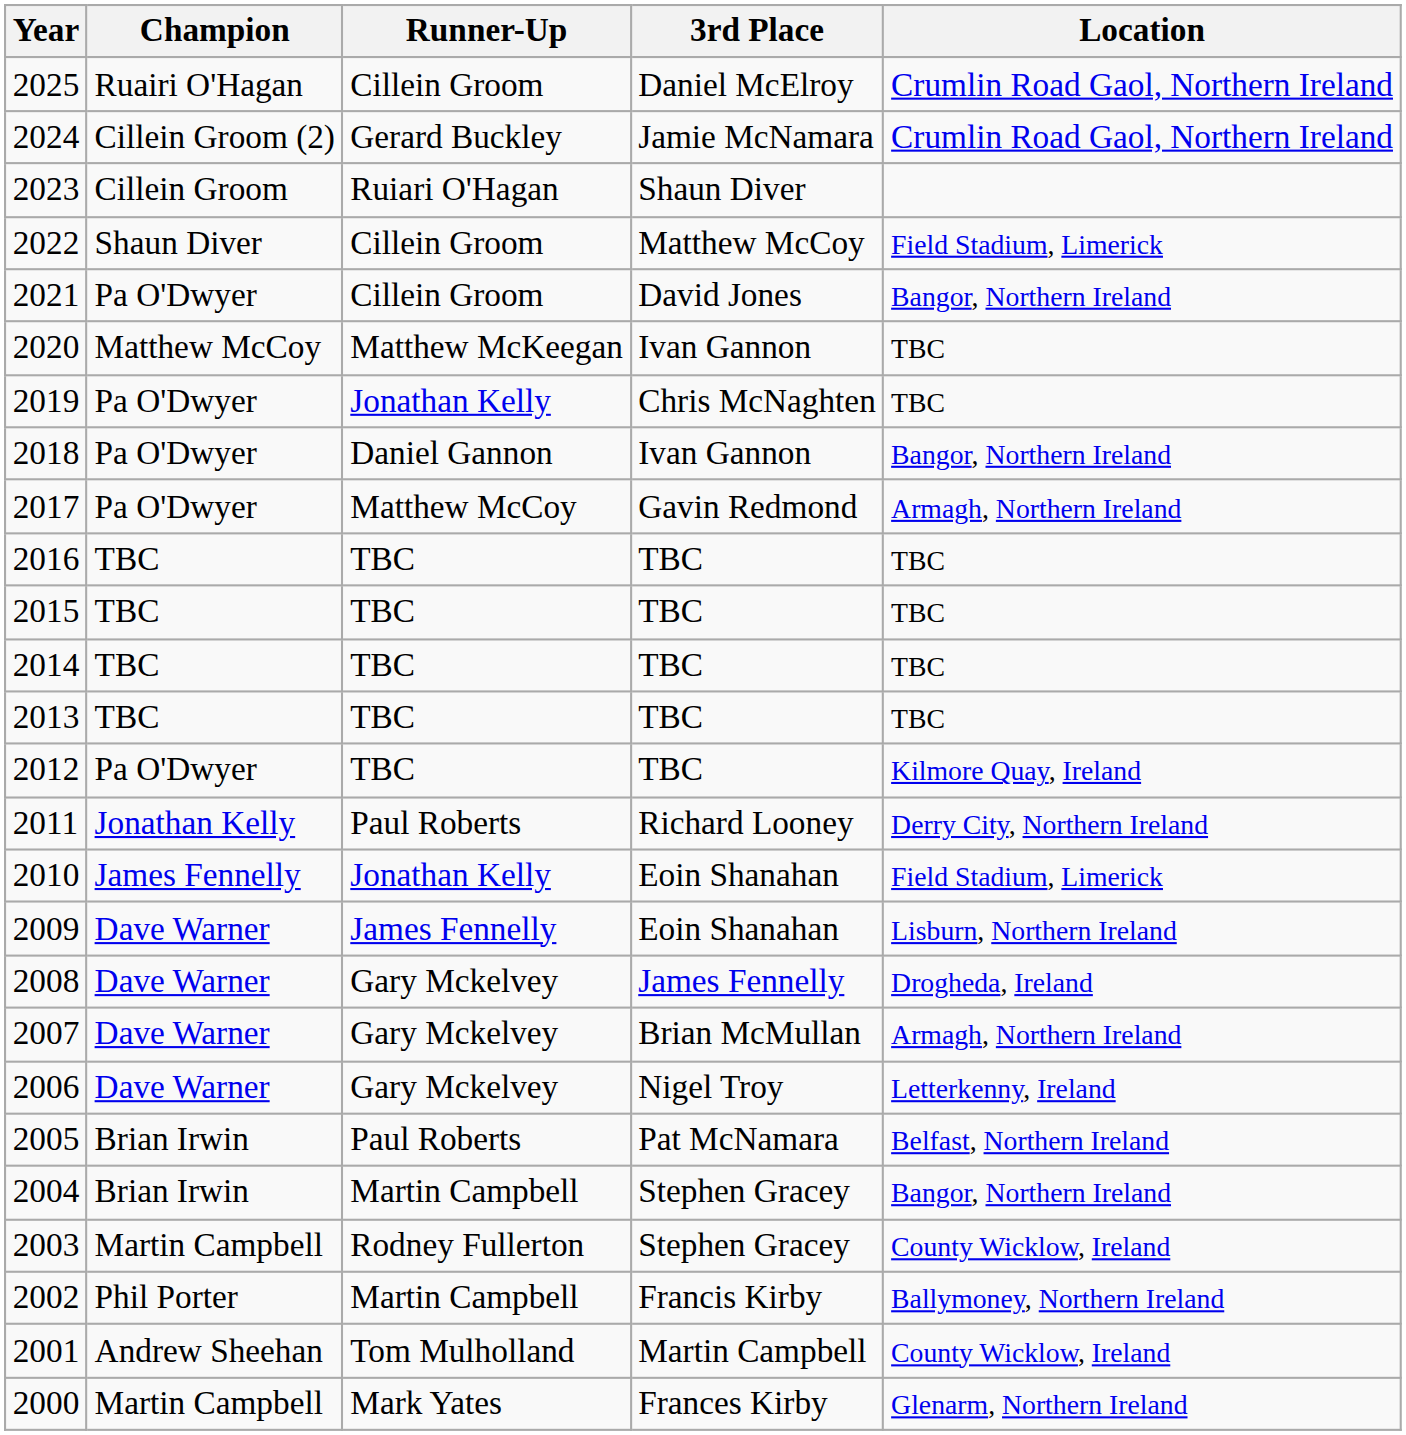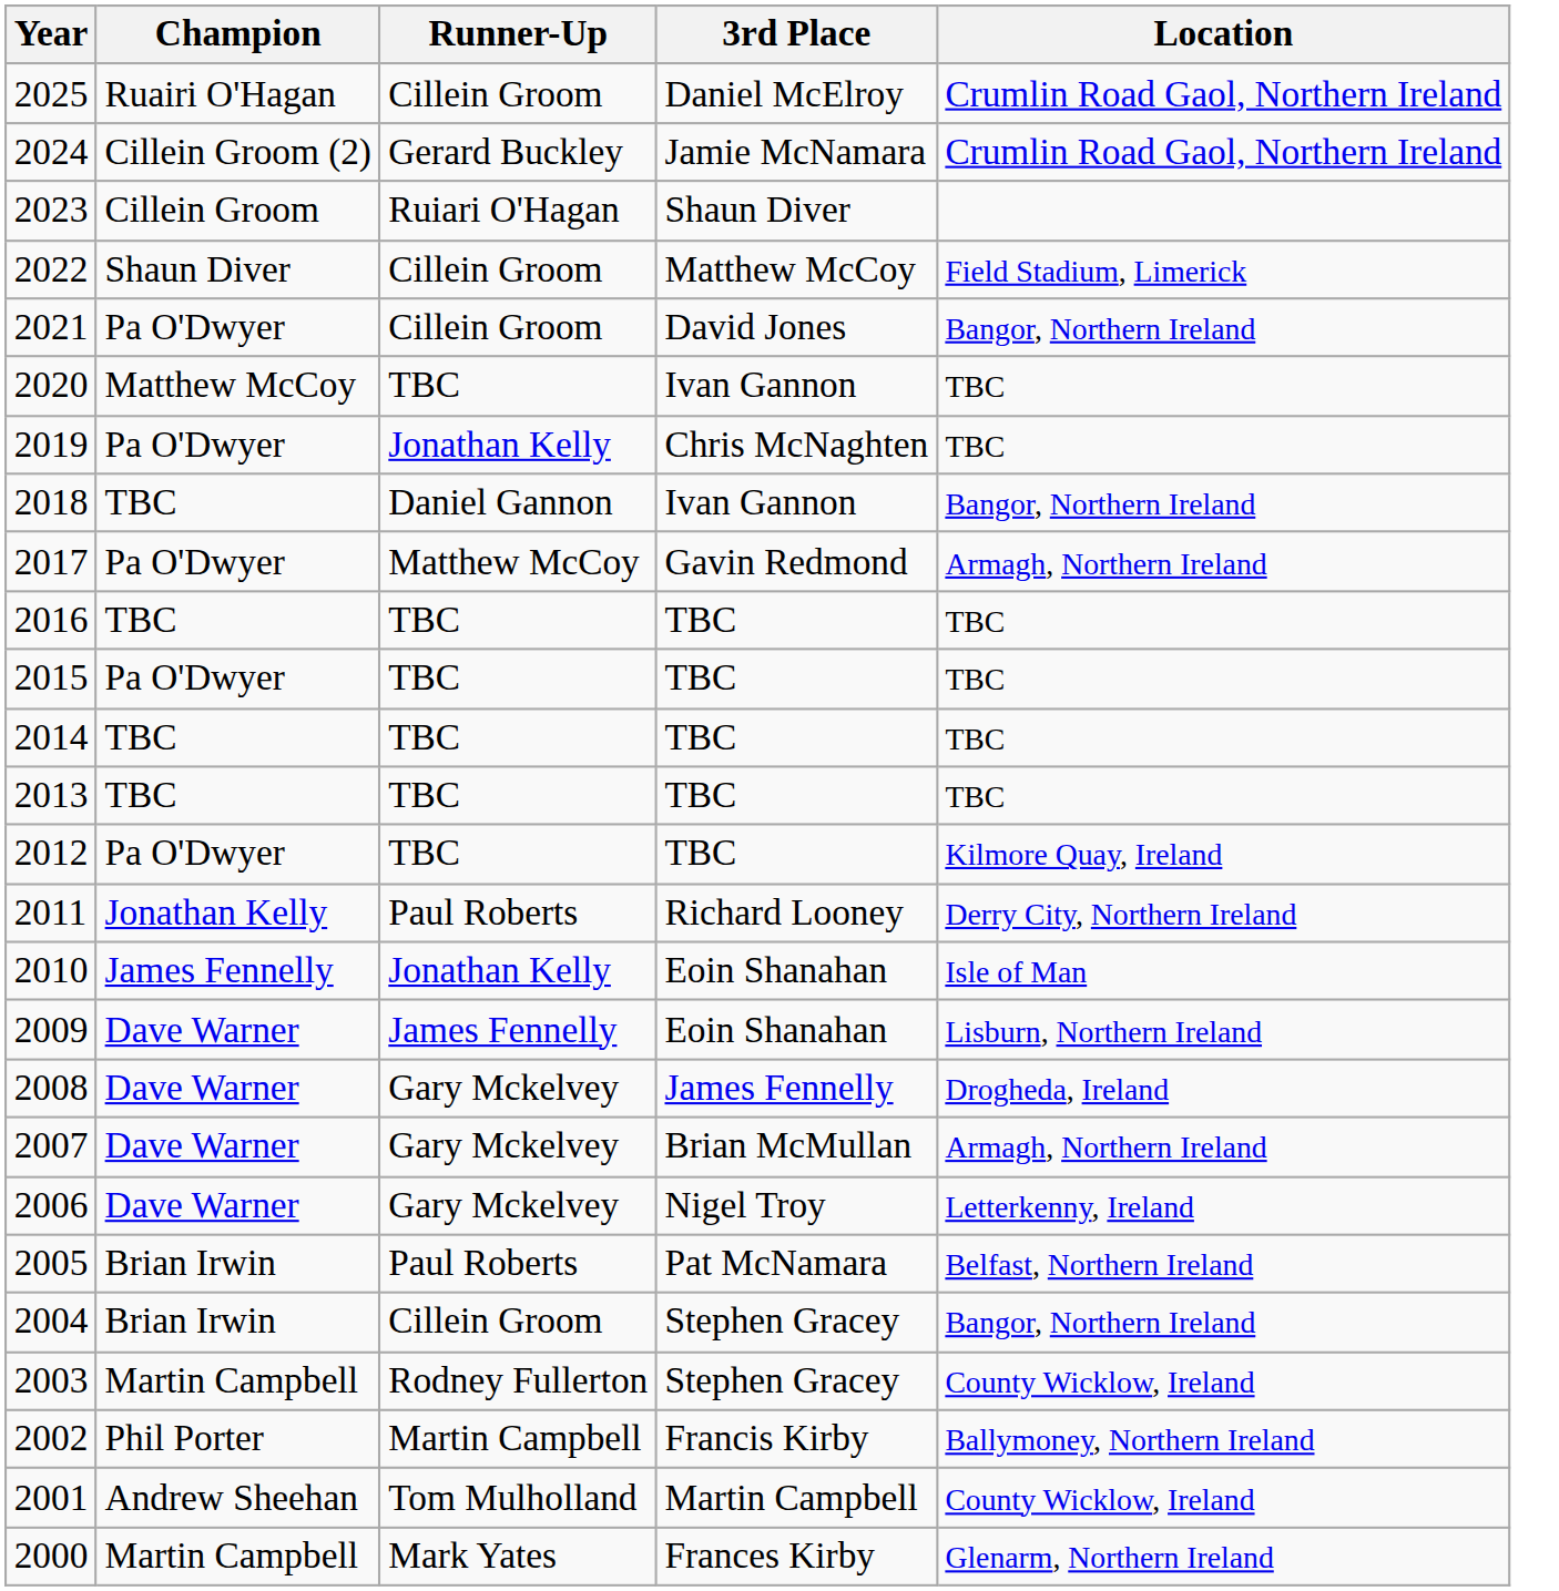 <table class="wikitable">
 <tr>
 <th>Year</th>
 <th>Champion</th>
 <th>Runner-Up</th>
 <th>3rd Place</th>
 <th>Location</th>
 </tr>
 <tr>
 <td>2025</td>
 <td> Ruairi O'Hagan</td>
 <td> Cillein Groom</td>
 <td> Daniel McElroy</td>
 <td> <a href='#'>Crumlin Road Gaol, Northern Ireland</a></td>
 </tr>
 <tr>
 <td>2024</td>
 <td> Cillein Groom (2)</td>
 <td> Gerard Buckley</td>
 <td> Jamie McNamara</td>
 <td> <a href='#'>Crumlin Road Gaol, Northern Ireland</a></td>
 </tr>
 <tr>
 <td>2023</td>
 <td> Cillein Groom</td>
 <td> Ruiari O'Hagan</td>
 <td> Shaun Diver</td>
 <td></td>
 </tr>
 <tr>
 <td>2022</td>
 <td> Shaun Diver</td>
 <td> Cillein Groom</td>
 <td> Matthew McCoy</td>
 <td> <small><a href='#'>Field Stadium</a>, <a href='#'>Limerick</a></small></td>
 </tr>
 <tr>
 <td>2021</td>
 <td> Pa O'Dwyer</td>
 <td> Cillein Groom</td>
 <td> David Jones</td>
 <td> <small><a href='#'>Bangor</a>, <a href='#'>Northern Ireland</a></small></td>
 </tr>
 <tr>
 <td>2020</td>
 <td> Matthew McCoy</td>
-<td> Matthew McKeegan</td>
+<td> TBC</td>
 <td> Ivan Gannon</td>
 <td> <small>TBC</small></td>
 </tr>
 <tr>
 <td>2019</td>
 <td> Pa O'Dwyer</td>
 <td> <a href='#'>Jonathan Kelly</a></td>
 <td> Chris McNaghten</td>
 <td> <small>TBC</small></td>
 </tr>
 <tr>
 <td>2018</td>
-<td> Pa O'Dwyer</td>
+<td> TBC</td>
 <td> Daniel Gannon</td>
 <td> Ivan Gannon</td>
 <td> <small><a href='#'>Bangor</a>, <a href='#'>Northern Ireland</a></small></td>
 </tr>
 <tr>
 <td>2017</td>
 <td> Pa O'Dwyer</td>
 <td> Matthew McCoy</td>
 <td> Gavin Redmond</td>
 <td> <small><a href='#'>Armagh</a>, <a href='#'>Northern Ireland</a></small></td>
 </tr>
 <tr>
 <td>2016</td>
 <td> TBC</td>
 <td> TBC</td>
 <td> TBC</td>
 <td> <small>TBC</small></td>
 </tr>
 <tr>
 <td>2015</td>
-<td> TBC</td>
+<td> Pa O'Dwyer</td>
 <td> TBC</td>
 <td> TBC</td>
 <td> <small>TBC</small></td>
 </tr>
 <tr>
 <td>2014</td>
 <td> TBC</td>
 <td> TBC</td>
 <td> TBC</td>
 <td> <small>TBC</small></td>
 </tr>
 <tr>
 <td>2013</td>
 <td> TBC</td>
 <td> TBC</td>
 <td> TBC</td>
 <td> <small>TBC</small></td>
 </tr>
 <tr>
 <td>2012</td>
 <td> Pa O'Dwyer</td>
 <td> TBC</td>
 <td> TBC</td>
 <td> <small><a href='#'>Kilmore Quay</a>, <a href='#'>Ireland</a></small></td>
 </tr>
 <tr>
 <td>2011</td>
 <td> <a href='#'>Jonathan Kelly</a></td>
 <td> Paul Roberts</td>
 <td> Richard Looney</td>
 <td> <small><a href='#'>Derry City</a>, <a href='#'>Northern Ireland</a></small></td>
 </tr>
 <tr>
 <td>2010</td>
 <td> <a href='#'>James Fennelly</a></td>
 <td> <a href='#'>Jonathan Kelly</a></td>
 <td> Eoin Shanahan</td>
-<td> <small><a href='#'>Field Stadium</a>, <a href='#'>Limerick</a></small></td>
+<td> <small><a href='#'>Isle of Man</a></small></td>
 </tr>
 <tr>
 <td>2009</td>
 <td> <a href='#'>Dave Warner</a></td>
 <td> <a href='#'>James Fennelly</a></td>
 <td> Eoin Shanahan</td>
 <td> <small><a href='#'>Lisburn</a>, <a href='#'>Northern Ireland</a></small></td>
 </tr>
 <tr>
 <td>2008</td>
 <td> <a href='#'>Dave Warner</a></td>
 <td> Gary Mckelvey</td>
 <td> <a href='#'>James Fennelly</a></td>
 <td> <small><a href='#'>Drogheda</a>, <a href='#'>Ireland</a></small></td>
 </tr>
 <tr>
 <td>2007</td>
 <td> <a href='#'>Dave Warner</a></td>
 <td> Gary Mckelvey</td>
 <td> Brian McMullan</td>
 <td> <small><a href='#'>Armagh</a>, <a href='#'>Northern Ireland</a></small></td>
 </tr>
 <tr>
 <td>2006</td>
 <td> <a href='#'>Dave Warner</a></td>
 <td> Gary Mckelvey</td>
 <td> Nigel Troy</td>
 <td> <small><a href='#'>Letterkenny</a>, <a href='#'>Ireland</a></small></td>
 </tr>
 <tr>
 <td>2005</td>
 <td> Brian Irwin</td>
 <td> Paul Roberts</td>
 <td> Pat McNamara</td>
 <td> <small><a href='#'>Belfast</a>, <a href='#'>Northern Ireland</a></small></td>
 </tr>
 <tr>
 <td>2004</td>
 <td> Brian Irwin</td>
-<td> Martin Campbell</td>
+<td> Cillein Groom</td>
 <td> Stephen Gracey</td>
 <td> <small><a href='#'>Bangor</a>, <a href='#'>Northern Ireland</a></small></td>
 </tr>
 <tr>
 <td>2003</td>
 <td> Martin Campbell</td>
 <td> Rodney Fullerton</td>
 <td> Stephen Gracey</td>
 <td> <small><a href='#'>County Wicklow</a>, <a href='#'>Ireland</a></small></td>
 </tr>
 <tr>
 <td>2002</td>
 <td> Phil Porter</td>
 <td> Martin Campbell</td>
 <td> Francis Kirby</td>
 <td> <small><a href='#'>Ballymoney</a>, <a href='#'>Northern Ireland</a></small></td>
 </tr>
 <tr>
 <td>2001</td>
 <td> Andrew Sheehan</td>
 <td> Tom Mulholland</td>
 <td> Martin Campbell</td>
 <td> <small><a href='#'>County Wicklow</a>, <a href='#'>Ireland</a></small></td>
 </tr>
 <tr>
 <td>2000</td>
 <td> Martin Campbell</td>
 <td> Mark Yates</td>
 <td> Frances Kirby</td>
 <td> <small><a href='#'>Glenarm</a>, <a href='#'>Northern Ireland</a></small></td>
 </tr>
 </table>
